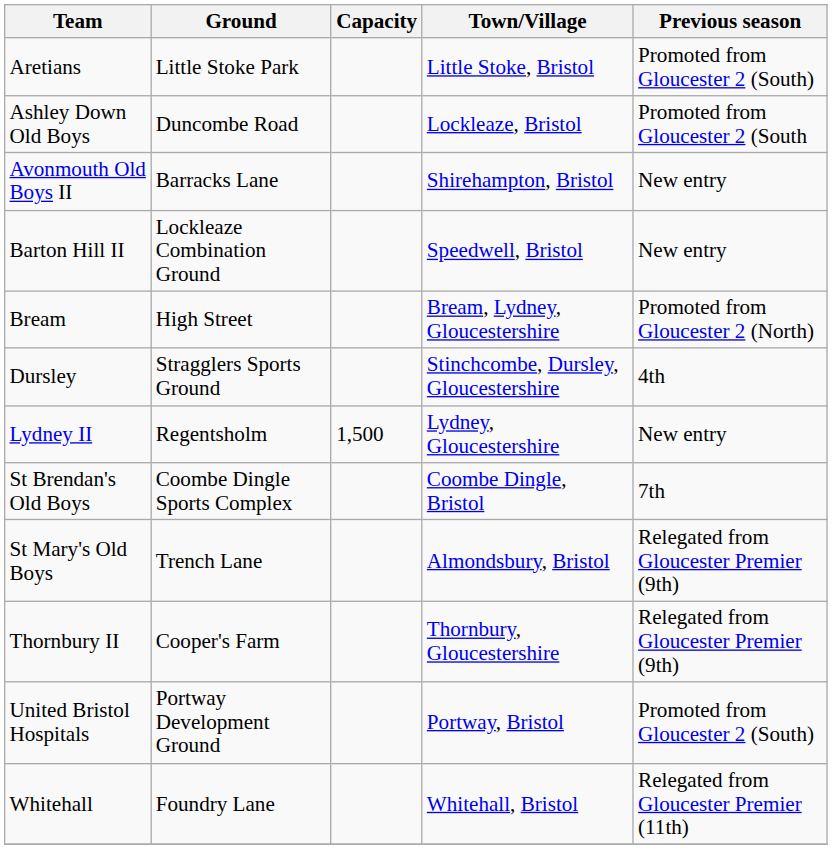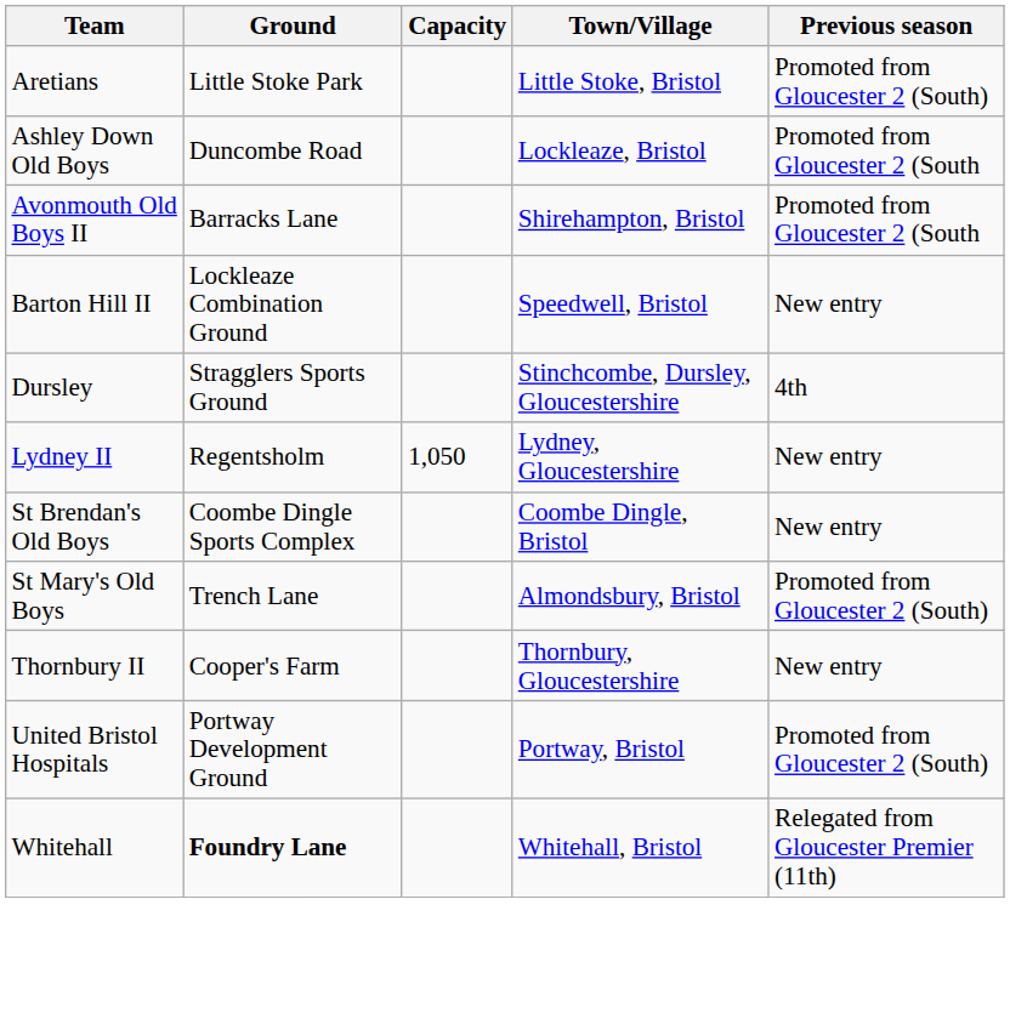 <table class="wikitable sortable" width=100%>
 <tr>
 <th>Team</th>
 <th>Ground</th>
 <th>Capacity</th>
 <th>Town/Village</th>
 <th>Previous season</th>
 </tr>
 <tr>
 <td>Aretians</td>
 <td>Little Stoke Park</td>
 <td></td>
 <td><a href='#'>Little Stoke</a>, <a href='#'>Bristol</a></td>
 <td>Promoted from <a href='#'>Gloucester 2</a> (South)</td>
 </tr>
 <tr>
 <td>Ashley Down Old Boys</td>
 <td>Duncombe Road</td>
 <td></td>
 <td><a href='#'>Lockleaze</a>, <a href='#'>Bristol</a></td>
 <td>Promoted from <a href='#'>Gloucester 2</a> (South</td>
 </tr>
 <tr>
 <td><a href='#'>Avonmouth Old Boys</a> II</td>
 <td>Barracks Lane</td>
 <td></td>
 <td><a href='#'>Shirehampton</a>, <a href='#'>Bristol</a></td>
-<td>New entry</td>
+<td>Promoted from <a href='#'>Gloucester 2</a> (South</td>
 </tr>
 <tr>
 <td>Barton Hill II</td>
 <td>Lockleaze Combination Ground</td>
 <td></td>
 <td><a href='#'>Speedwell</a>, <a href='#'>Bristol</a></td>
 <td>New entry</td>
-</tr>
-<tr>
-<td>Bream</td>
-<td>High Street</td>
-<td></td>
-<td><a href='#'>Bream</a>, <a href='#'>Lydney</a>, <a href='#'>Gloucestershire</a></td>
-<td>Promoted from <a href='#'>Gloucester 2</a> (North)</td>
 </tr>
 <tr>
 <td>Dursley</td>
 <td>Stragglers Sports Ground</td>
 <td></td>
 <td><a href='#'>Stinchcombe</a>, <a href='#'>Dursley</a>, <a href='#'>Gloucestershire</a></td>
 <td>4th</td>
 </tr>
 <tr>
 <td><a href='#'>Lydney II</a></td>
 <td>Regentsholm</td>
-<td>1,500</td>
+<td>1,050</td>
 <td><a href='#'>Lydney</a>, <a href='#'>Gloucestershire</a></td>
 <td>New entry</td>
 </tr>
 <tr>
 <td>St Brendan's Old Boys</td>
 <td>Coombe Dingle Sports Complex</td>
 <td></td>
 <td><a href='#'>Coombe Dingle</a>, <a href='#'>Bristol</a></td>
-<td>7th</td>
+<td>New entry</td>
 </tr>
 <tr>
 <td>St Mary's Old Boys</td>
 <td>Trench Lane</td>
 <td></td>
 <td><a href='#'>Almondsbury</a>, <a href='#'>Bristol</a></td>
-<td>Relegated from <a href='#'>Gloucester Premier</a> (9th)</td>
+<td>Promoted from <a href='#'>Gloucester 2</a> (South)</td>
 </tr>
 <tr>
 <td>Thornbury II</td>
 <td>Cooper's Farm</td>
 <td></td>
 <td><a href='#'>Thornbury</a>, <a href='#'>Gloucestershire</a></td>
-<td>Relegated from <a href='#'>Gloucester Premier</a> (9th)</td>
+<td>New entry</td>
 </tr>
 <tr>
 <td>United Bristol Hospitals</td>
 <td>Portway Development Ground</td>
 <td></td>
 <td><a href='#'>Portway</a>, <a href='#'>Bristol</a></td>
 <td>Promoted from <a href='#'>Gloucester 2</a> (South)</td>
 </tr>
 <tr>
 <td>Whitehall</td>
-<td>Foundry Lane</td>
+<td><strong>Foundry Lane</strong></td>
 <td></td>
 <td><a href='#'>Whitehall</a>, <a href='#'>Bristol</a></td>
 <td>Relegated from <a href='#'>Gloucester Premier</a> (11th)</td>
 </tr>
 <tr>
 </tr>
 </table>
